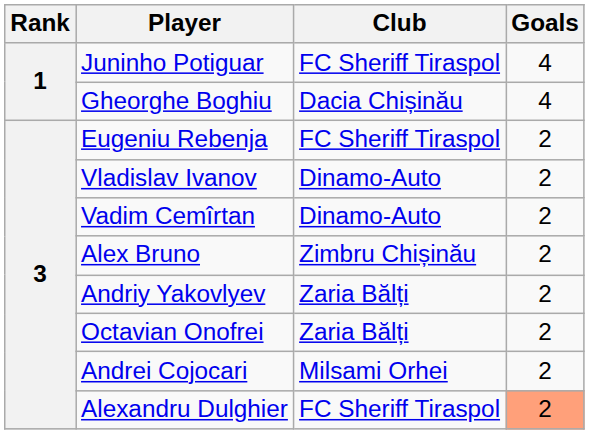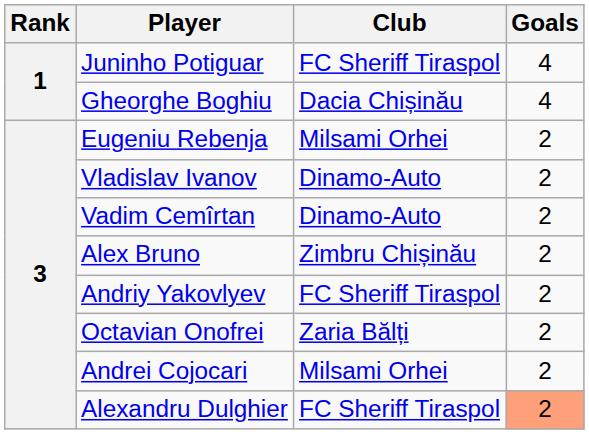 <table class="wikitable">
 <tr>
 <th>Rank</th>
 <th>Player</th>
 <th>Club</th>
 <th>Goals</th>
 </tr>
 <tr>
 <th rowspan=2 align=center>1</th>
 <td> <a href='#'>Juninho Potiguar</a></td>
 <td><a href='#'>FC Sheriff Tiraspol</a></td>
 <td align=center>4</td>
 </tr>
 <tr>
 <td> <a href='#'>Gheorghe Boghiu</a></td>
 <td><a href='#'>Dacia Chișinău</a></td>
 <td align=center>4</td>
 </tr>
 <tr>
 <th rowspan=9 align=center>3</th>
 <td> <a href='#'>Eugeniu Rebenja</a></td>
-<td><a href='#'>FC Sheriff Tiraspol</a></td>
+<td><a href='#'>Milsami Orhei</a></td>
 <td align=center>2</td>
 </tr>
 <tr>
 <td> <a href='#'>Vladislav Ivanov</a></td>
 <td><a href='#'>Dinamo-Auto</a></td>
 <td align=center>2</td>
 </tr>
 <tr>
 <td> <a href='#'>Vadim Cemîrtan</a></td>
 <td><a href='#'>Dinamo-Auto</a></td>
 <td align=center>2</td>
 </tr>
 <tr>
 <td> <a href='#'>Alex Bruno</a></td>
 <td><a href='#'>Zimbru Chișinău</a></td>
 <td align=center>2</td>
 </tr>
 <tr>
 <td> <a href='#'>Andriy Yakovlyev</a></td>
-<td><a href='#'>Zaria Bălți</a></td>
+<td><a href='#'>FC Sheriff Tiraspol</a></td>
 <td align=center>2</td>
 </tr>
 <tr>
 <td> <a href='#'>Octavian Onofrei</a></td>
 <td><a href='#'>Zaria Bălți</a></td>
 <td align=center>2</td>
 </tr>
 <tr>
 <td> <a href='#'>Andrei Cojocari</a></td>
 <td><a href='#'>Milsami Orhei</a></td>
 <td align=center>2</td>
 </tr>
 <tr>
 <td> <a href='#'>Alexandru Dulghier</a></td>
 <td><a href='#'>FC Sheriff Tiraspol</a></td>
 <td align=center style="background: lightsalmon;">2</td>
 </tr>
 </table>
